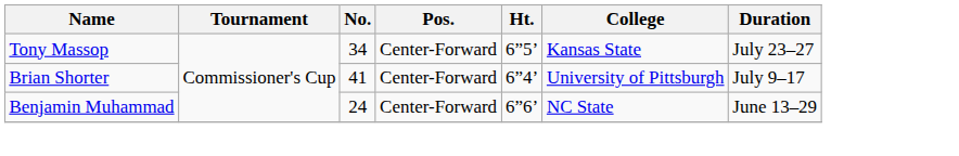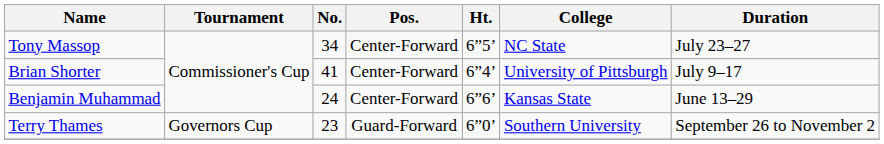 <table class="wikitable" border="1">
 <tr>
 <th>Name</th>
 <th>Tournament</th>
 <th>No.</th>
 <th>Pos.</th>
 <th>Ht.</th>
 <th>College</th>
 <th>Duration</th>
 </tr>
 <tr>
 <td><a href='#'>Tony Massop</a></td>
 <td rowspan="3">Commissioner's Cup</td>
 <td align=center>34</td>
 <td align=center>Center-Forward</td>
 <td align=center>6”5’</td>
-<td><a href='#'>Kansas State</a></td>
+<td><a href='#'>NC State</a></td>
 <td>July 23–27</td>
 </tr>
 <tr>
 <td><a href='#'>Brian Shorter</a></td>
 <td align=center>41</td>
 <td align=center>Center-Forward</td>
 <td align=center>6”4’</td>
 <td><a href='#'>University of Pittsburgh</a></td>
 <td>July 9–17</td>
 </tr>
 <tr>
 <td><a href='#'>Benjamin Muhammad</a></td>
 <td align=center>24</td>
 <td align=center>Center-Forward</td>
 <td align=center>6”6’</td>
-<td><a href='#'>NC State</a></td>
+<td><a href='#'>Kansas State</a></td>
 <td>June 13–29</td>
+</tr>
+<tr>
+<td><a href='#'>Terry Thames</a></td>
+<td>Governors Cup</td>
+<td align=center>23</td>
+<td align=center>Guard-Forward</td>
+<td align=center>6”0’</td>
+<td><a href='#'>Southern University</a></td>
+<td>September 26 to November 2</td>
 </tr>
 <tr>
 </tr>
 </table>
